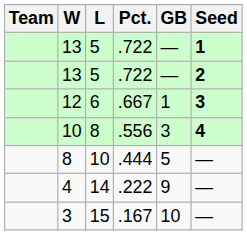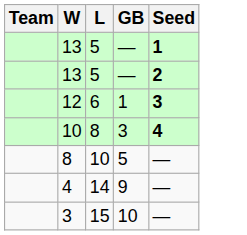 <table class=wikitable>
 <tr>
 <th>Team</th>
 <th>W</th>
 <th>L</th>
-<th>Pct.</th>
 <th>GB</th>
 <th>Seed</th>
 </tr>
 <tr bgcolor=ccffcc>
 <td></td>
 <td>13</td>
 <td>5</td>
-<td>.722</td>
 <td>—</td>
 <td><strong>1</strong></td>
 </tr>
 <tr bgcolor=ccffcc>
 <td></td>
 <td>13</td>
 <td>5</td>
-<td>.722</td>
 <td>—</td>
 <td><strong>2</strong></td>
 </tr>
 <tr bgcolor=ccffcc>
 <td></td>
 <td>12</td>
 <td>6</td>
-<td>.667</td>
 <td>1</td>
 <td><strong>3</strong></td>
 </tr>
 <tr bgcolor=ccffcc>
 <td></td>
 <td>10</td>
 <td>8</td>
-<td>.556</td>
 <td>3</td>
 <td><strong>4</strong></td>
 </tr>
 <tr>
 <td></td>
 <td>8</td>
 <td>10</td>
-<td>.444</td>
 <td>5</td>
 <td>—</td>
 </tr>
 <tr>
 <td></td>
 <td>4</td>
 <td>14</td>
-<td>.222</td>
 <td>9</td>
 <td>—</td>
 </tr>
 <tr>
 <td></td>
 <td>3</td>
 <td>15</td>
-<td>.167</td>
 <td>10</td>
 <td>—</td>
 </tr>
 </table>
